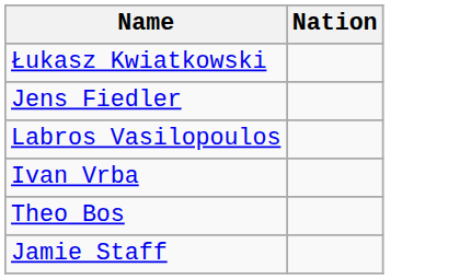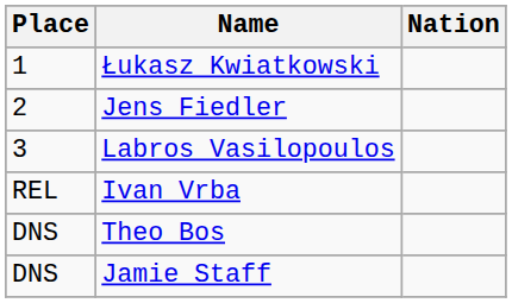 <table class="wikitable sortable" style="font-size:95%;">
 <tr>
+<th>Place</th>
 <th>Name</th>
 <th>Nation</th>
 </tr>
 <tr>
+<td>1</td>
 <td><a href='#'>Łukasz Kwiatkowski</a></td>
 <td></td>
 </tr>
 <tr>
+<td>2</td>
 <td><a href='#'>Jens Fiedler</a></td>
 <td></td>
 </tr>
 <tr>
+<td>3</td>
 <td><a href='#'>Labros Vasilopoulos</a></td>
 <td></td>
 </tr>
 <tr>
+<td>REL</td>
 <td><a href='#'>Ivan Vrba</a></td>
 <td></td>
 </tr>
 <tr>
+<td>DNS</td>
 <td><a href='#'>Theo Bos</a></td>
 <td></td>
 </tr>
 <tr>
+<td>DNS</td>
 <td><a href='#'>Jamie Staff</a></td>
 <td></td>
 </tr>
 </table>
